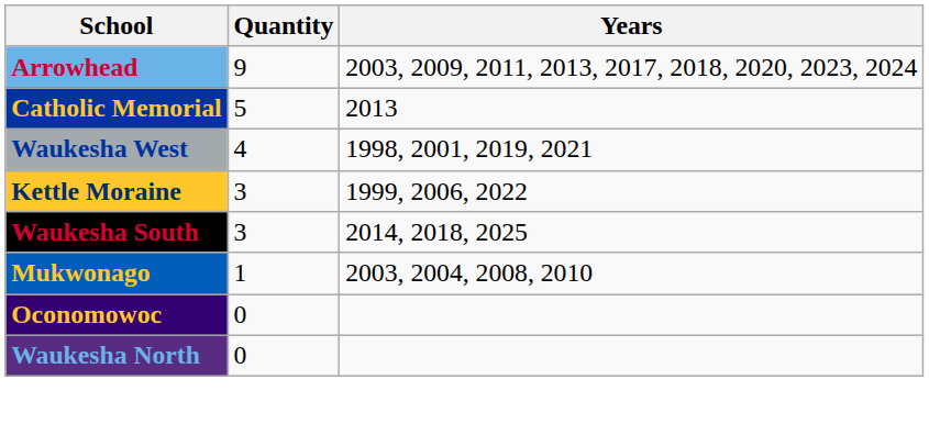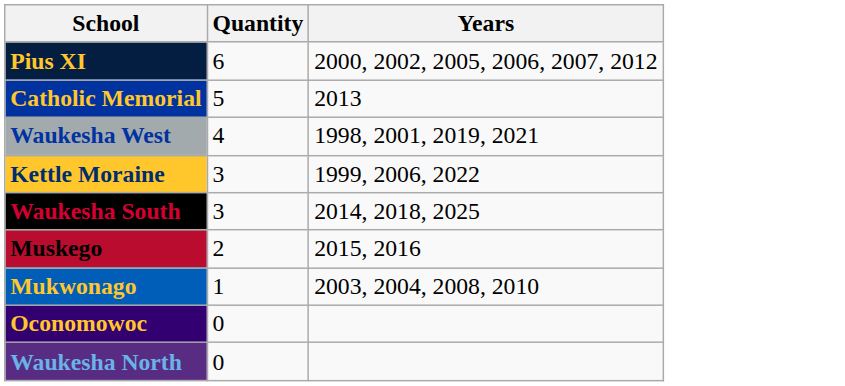 <table class="wikitable">
 <tr>
 <th>School</th>
 <th>Quantity</th>
 <th>Years</th>
 </tr>
 <tr>
-<td style="background: #69b3e7; color: #d50032"><strong>Arrowhead</strong></td>
-<td>9</td>
-<td>2003, 2009, 2011, 2013, 2017, 2018, 2020, 2023, 2024</td>
+<td style="background: #041e42; color: #ffc72c"><strong>Pius XI</strong></td>
+<td>6</td>
+<td>2000, 2002, 2005, 2006, 2007, 2012</td>
 </tr>
 <tr>
 <td style="background: #0032a0; color: #ffc72c"><strong>Catholic Memorial</strong></td>
 <td>5</td>
 <td>2013</td>
 </tr>
 <tr>
 <td style="background: #a2aaad; color: #0032a0"><strong>Waukesha West</strong></td>
 <td>4</td>
 <td>1998, 2001, 2019, 2021</td>
 </tr>
 <tr>
 <td style="background: #ffc72c; color: #002d6c"><strong>Kettle Moraine</strong></td>
 <td>3</td>
 <td>1999, 2006, 2022</td>
 </tr>
 <tr>
 <td style="background: black; color: #d50032"><strong>Waukesha South</strong></td>
 <td>3</td>
 <td>2014, 2018, 2025</td>
 </tr>
 <tr>
+<td style="background: #ba0c2f; color: black"><strong>Muskego</strong></td>
+<td>2</td>
+<td>2015, 2016</td>
+</tr>
+<tr>
 <td style="background: #005eb8; color: #ffc72c"><strong>Mukwonago</strong></td>
 <td>1</td>
 <td>2003, 2004, 2008, 2010</td>
 </tr>
 <tr>
 <td style="background: #330072; color: #ffc72c"><strong>Oconomowoc</strong></td>
 <td>0</td>
 <td></td>
 </tr>
 <tr>
 <td style="background: #582c83; color: #69b3e7"><strong>Waukesha North</strong></td>
 <td>0</td>
 <td></td>
 </tr>
 </table>
